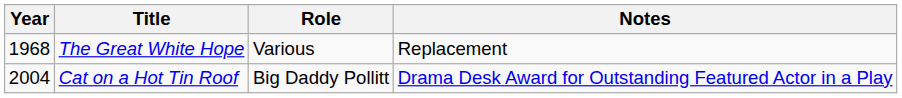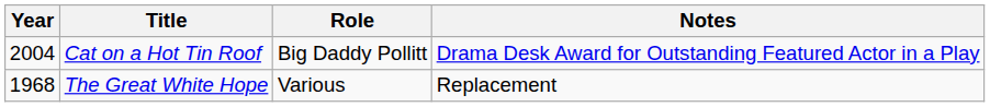 <table class="wikitable sortable">
 <tr>
 <th>Year</th>
 <th>Title</th>
 <th>Role</th>
 <th>Notes</th>
 </tr>
 <tr>
+<td>2004</td>
+<td><em><a href='#'>Cat on a Hot Tin Roof</a></em></td>
+<td>Big Daddy Pollitt</td>
+<td><a href='#'>Drama Desk Award for Outstanding Featured Actor in a Play</a></td>
+</tr>
+<tr>
 <td>1968</td>
 <td><em><a href='#'>The Great White Hope</a></em></td>
 <td>Various</td>
 <td>Replacement</td>
 </tr>
-<tr>
-<td>2004</td>
-<td><em><a href='#'>Cat on a Hot Tin Roof</a></em></td>
-<td>Big Daddy Pollitt</td>
-<td><a href='#'>Drama Desk Award for Outstanding Featured Actor in a Play</a></td>
-</tr>
 </table>
